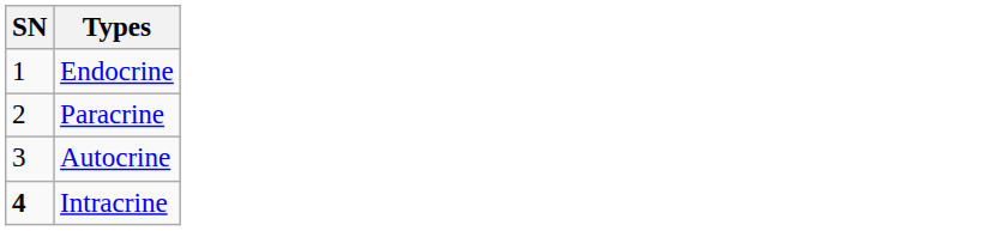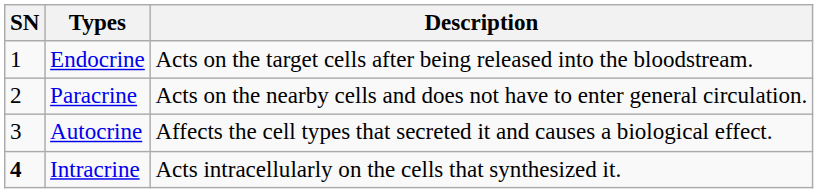 <table class="wikitable">
 <tr>
 <th>SN</th>
 <th>Types</th>
+<th>Description</th>
 </tr>
 <tr>
 <td>1</td>
 <td><a href='#'>Endocrine</a></td>
+<td>Acts on the target cells after being released into the bloodstream.</td>
 </tr>
 <tr>
 <td>2</td>
 <td><a href='#'>Paracrine</a></td>
+<td>Acts on the nearby cells and does not have to enter general circulation.</td>
 </tr>
 <tr>
 <td>3</td>
 <td><a href='#'>Autocrine</a></td>
+<td>Affects the cell types that secreted it and causes a biological effect.</td>
 </tr>
 <tr>
 <td><strong>4</strong></td>
 <td><a href='#'>Intracrine</a></td>
+<td>Acts intracellularly on the cells that synthesized it.</td>
 </tr>
 </table>
